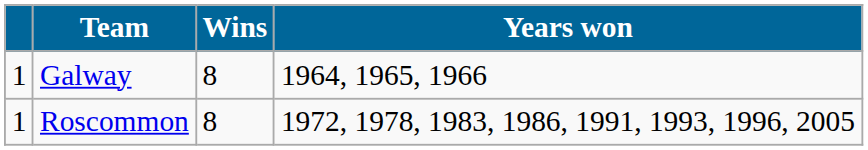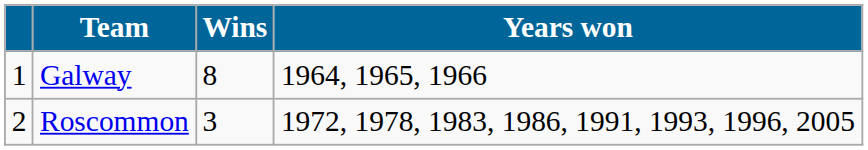 <table class="wikitable">
 <tr>
 <th style="background:#069; color:white;"></th>
 <th style="background:#069; color:white;">Team</th>
 <th style="background:#069; color:white;">Wins</th>
 <th style="background:#069; color:white;">Years won</th>
 </tr>
 <tr>
 <td>1</td>
 <td> <a href='#'>Galway</a></td>
 <td>8</td>
 <td>1964, 1965, 1966</td>
 </tr>
 <tr>
-<td>1</td>
+<td>2</td>
 <td> <a href='#'>Roscommon</a></td>
-<td>8</td>
+<td>3</td>
 <td>1972, 1978, 1983, 1986, 1991, 1993, 1996, 2005</td>
 </tr>
 </table>
